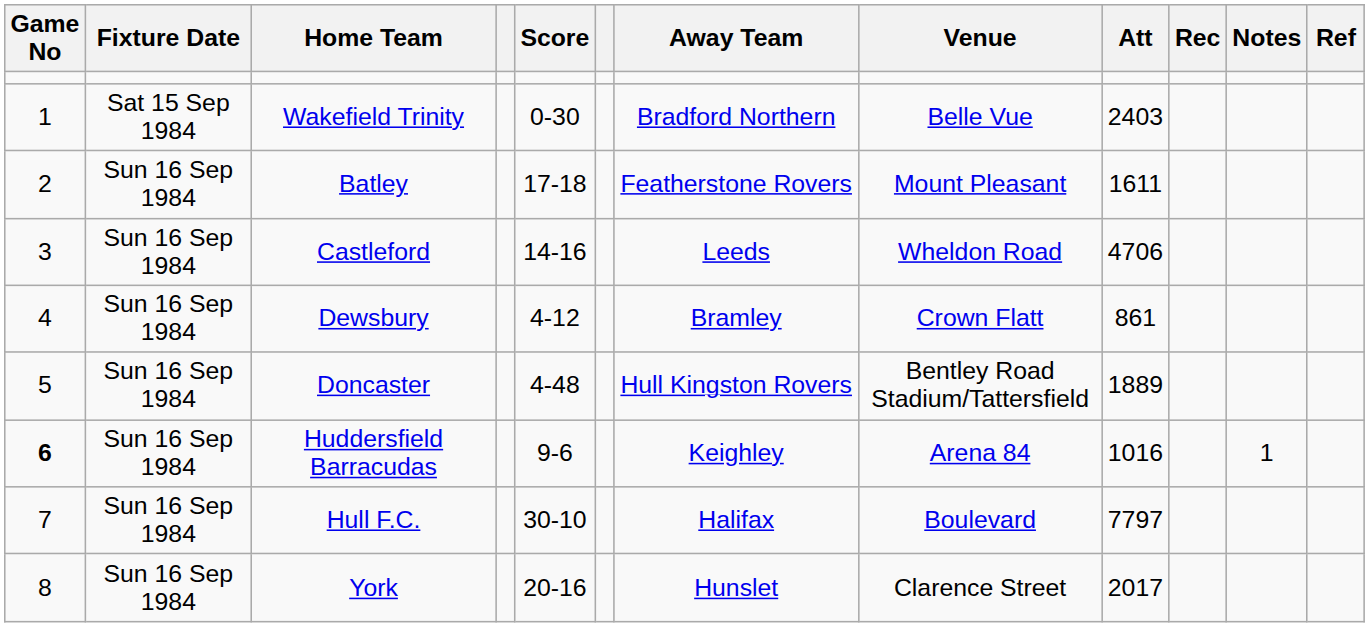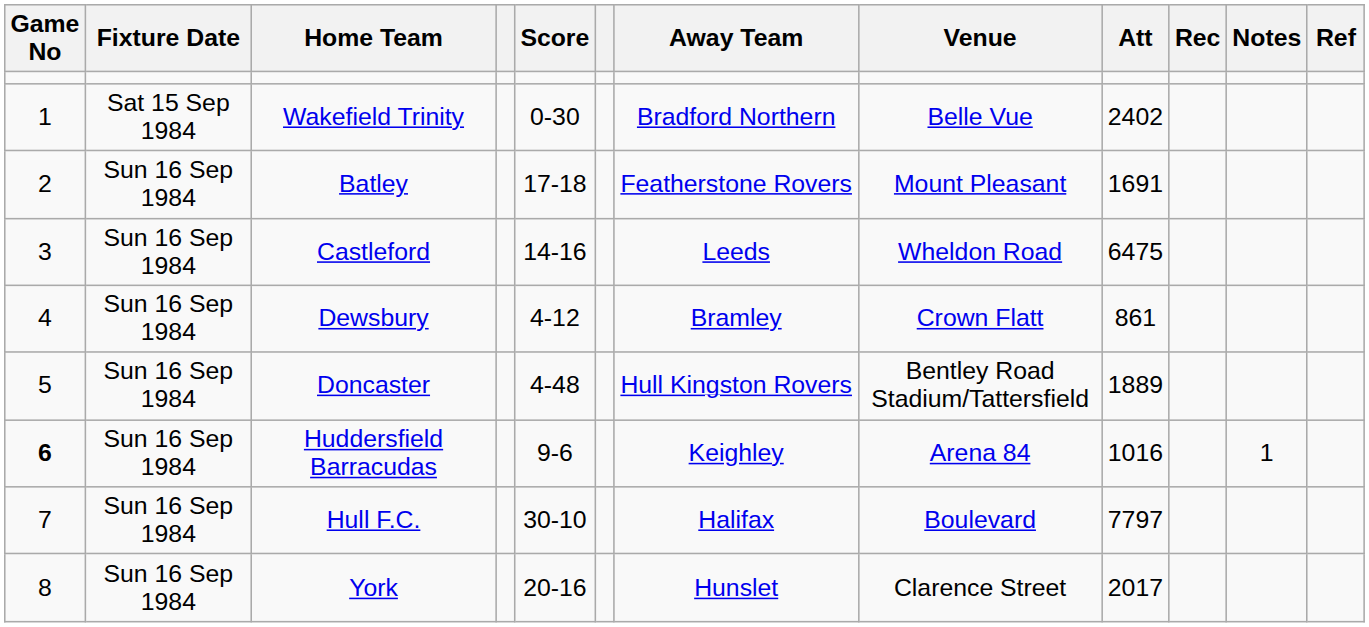 <table class="wikitable" style="text-align:center;">
 <tr>
 <th width=20 abbr="No">Game No</th>
 <th width=100 abbr="Date">Fixture Date</th>
 <th width=150 abbr="Home Team">Home Team</th>
 <th width=5 abbr="space"></th>
 <th width=20 abbr="Score">Score</th>
 <th width=5 abbr="space"></th>
 <th width=150 abbr="Away Team">Away Team</th>
 <th width=150 abbr="Venue">Venue</th>
 <th width=30 abbr="Att">Att</th>
 <th width=30 abbr="Rec">Rec</th>
 <th width=20 abbr="Notes">Notes</th>
 <th width=30 abbr="Ref">Ref</th>
 </tr>
 <tr>
 <td></td>
 <td></td>
 <td></td>
 <td></td>
 <td></td>
 <td></td>
 <td></td>
 <td></td>
 <td></td>
 <td></td>
 <td></td>
 <td></td>
 </tr>
 <tr>
 <td>1</td>
 <td>Sat 15 Sep 1984</td>
 <td><a href='#'>Wakefield Trinity</a></td>
 <td></td>
 <td>0-30</td>
 <td></td>
 <td><a href='#'>Bradford Northern</a></td>
 <td><a href='#'>Belle Vue</a></td>
-<td>2403</td>
+<td>2402</td>
 <td></td>
 <td></td>
 <td></td>
 </tr>
 <tr>
 <td>2</td>
 <td>Sun 16 Sep 1984</td>
 <td><a href='#'>Batley</a></td>
 <td></td>
 <td>17-18</td>
 <td></td>
 <td><a href='#'>Featherstone Rovers</a></td>
 <td><a href='#'>Mount Pleasant</a></td>
-<td>1611</td>
+<td>1691</td>
 <td></td>
 <td></td>
 <td></td>
 </tr>
 <tr>
 <td>3</td>
 <td>Sun 16 Sep 1984</td>
 <td><a href='#'>Castleford</a></td>
 <td></td>
 <td>14-16</td>
 <td></td>
 <td><a href='#'>Leeds</a></td>
 <td><a href='#'>Wheldon Road</a></td>
-<td>4706</td>
+<td>6475</td>
 <td></td>
 <td></td>
 <td></td>
 </tr>
 <tr>
 <td>4</td>
 <td>Sun 16 Sep 1984</td>
 <td><a href='#'>Dewsbury</a></td>
 <td></td>
 <td>4-12</td>
 <td></td>
 <td><a href='#'>Bramley</a></td>
 <td><a href='#'>Crown Flatt</a></td>
 <td>861</td>
 <td></td>
 <td></td>
 <td></td>
 </tr>
 <tr>
 <td>5</td>
 <td>Sun 16 Sep 1984</td>
 <td><a href='#'>Doncaster</a></td>
 <td></td>
 <td>4-48</td>
 <td></td>
 <td><a href='#'>Hull Kingston Rovers</a></td>
 <td>Bentley Road Stadium/Tattersfield</td>
 <td>1889</td>
 <td></td>
 <td></td>
 <td></td>
 </tr>
 <tr>
 <td><strong>6</strong></td>
 <td>Sun 16 Sep 1984</td>
 <td><a href='#'>Huddersfield Barracudas</a></td>
 <td></td>
 <td>9-6</td>
 <td></td>
 <td><a href='#'>Keighley</a></td>
 <td><a href='#'>Arena 84</a></td>
 <td>1016</td>
 <td></td>
 <td>1</td>
 <td></td>
 </tr>
 <tr>
 <td>7</td>
 <td>Sun 16 Sep 1984</td>
 <td><a href='#'>Hull F.C.</a></td>
 <td></td>
 <td>30-10</td>
 <td></td>
 <td><a href='#'>Halifax</a></td>
 <td><a href='#'>Boulevard</a></td>
 <td>7797</td>
 <td></td>
 <td></td>
 <td></td>
 </tr>
 <tr>
 <td>8</td>
 <td>Sun 16 Sep 1984</td>
 <td><a href='#'>York</a></td>
 <td></td>
 <td>20-16</td>
 <td></td>
 <td><a href='#'>Hunslet</a></td>
 <td>Clarence Street</td>
 <td>2017</td>
 <td></td>
 <td></td>
 <td></td>
 </tr>
 </table>
